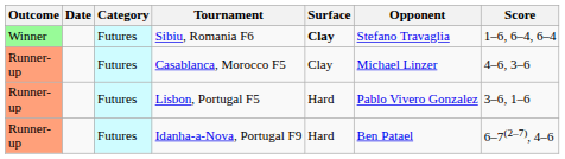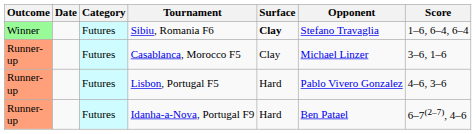 <table class="sortable wikitable">
 <tr>
 <th scope="col" width=40>Outcome</th>
 <th scope="col">Date</th>
 <th scope="col">Category</th>
 <th scope="col">Tournament</th>
 <th scope="col">Surface</th>
 <th scope="col">Opponent</th>
 <th scope="col" class="unsortable">Score</th>
 </tr>
 <tr>
 <td bgcolor=98FB98>Winner</td>
 <td></td>
 <td style=background:#CFFCFF>Futures</td>
 <td><a href='#'>Sibiu</a>, Romania F6</td>
 <td><strong>Clay</strong></td>
 <td data-sort-value="Travaglia, S"> <a href='#'>Stefano Travaglia</a></td>
 <td>1–6, 6–4, 6–4</td>
 </tr>
 <tr>
 <td bgcolor=FFA07A>Runner-up</td>
 <td></td>
 <td style=background:#CFFCFF>Futures</td>
 <td><a href='#'>Casablanca</a>, Morocco F5</td>
 <td>Clay</td>
 <td data-sort-value="Linzer, M"> <a href='#'>Michael Linzer</a></td>
-<td>4–6, 3–6</td>
+<td>3–6, 1–6</td>
 </tr>
 <tr>
 <td bgcolor=FFA07A>Runner-up</td>
 <td></td>
 <td style=background:#CFFCFF>Futures</td>
 <td><a href='#'>Lisbon</a>, Portugal F5</td>
 <td>Hard</td>
 <td data-sort-value="Vivero Gonzalez, P"> <a href='#'>Pablo Vivero Gonzalez</a></td>
-<td>3–6, 1–6</td>
+<td>4–6, 3–6</td>
 </tr>
 <tr>
 <td bgcolor=FFA07A>Runner-up</td>
 <td></td>
 <td style=background:#CFFCFF>Futures</td>
 <td><a href='#'>Idanha-a-Nova</a>, Portugal F9</td>
 <td>Hard</td>
 <td data-sort-value="Patael, B"> <a href='#'>Ben Patael</a></td>
 <td>6–7<sup>(2–7)</sup>, 4–6</td>
 </tr>
 </table>
